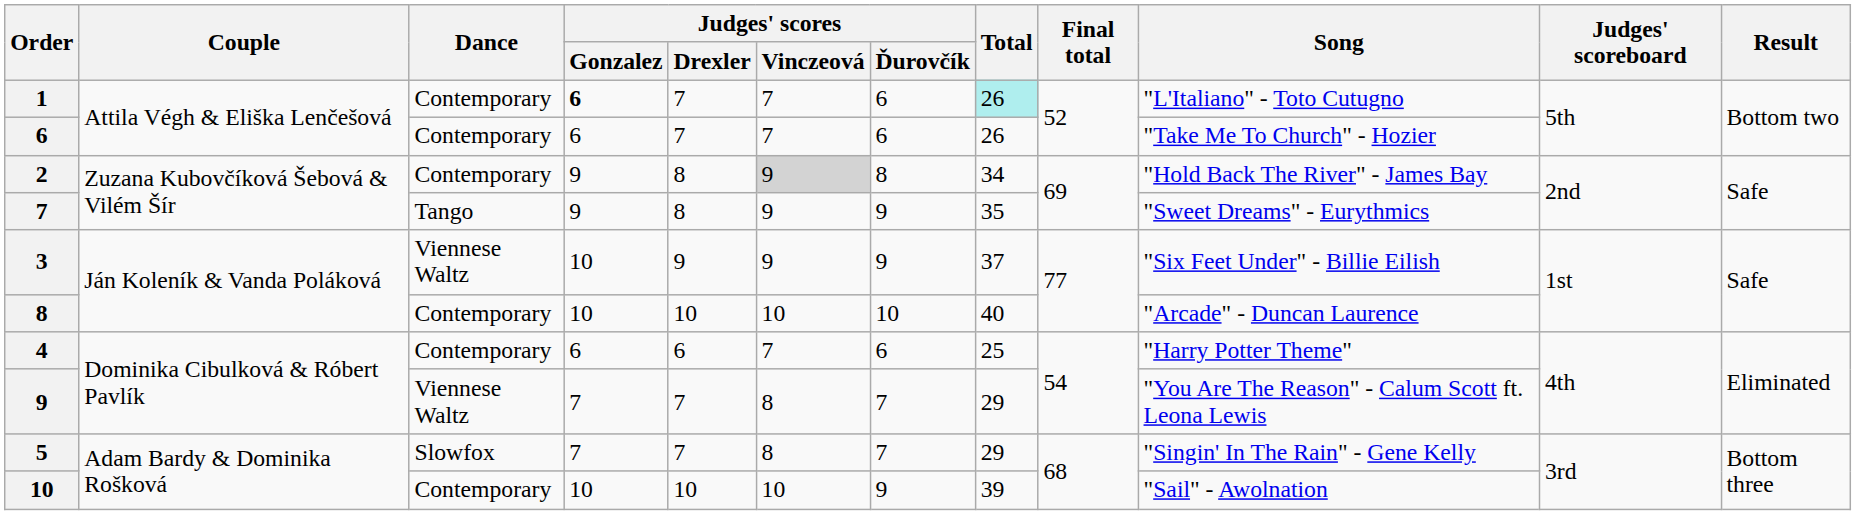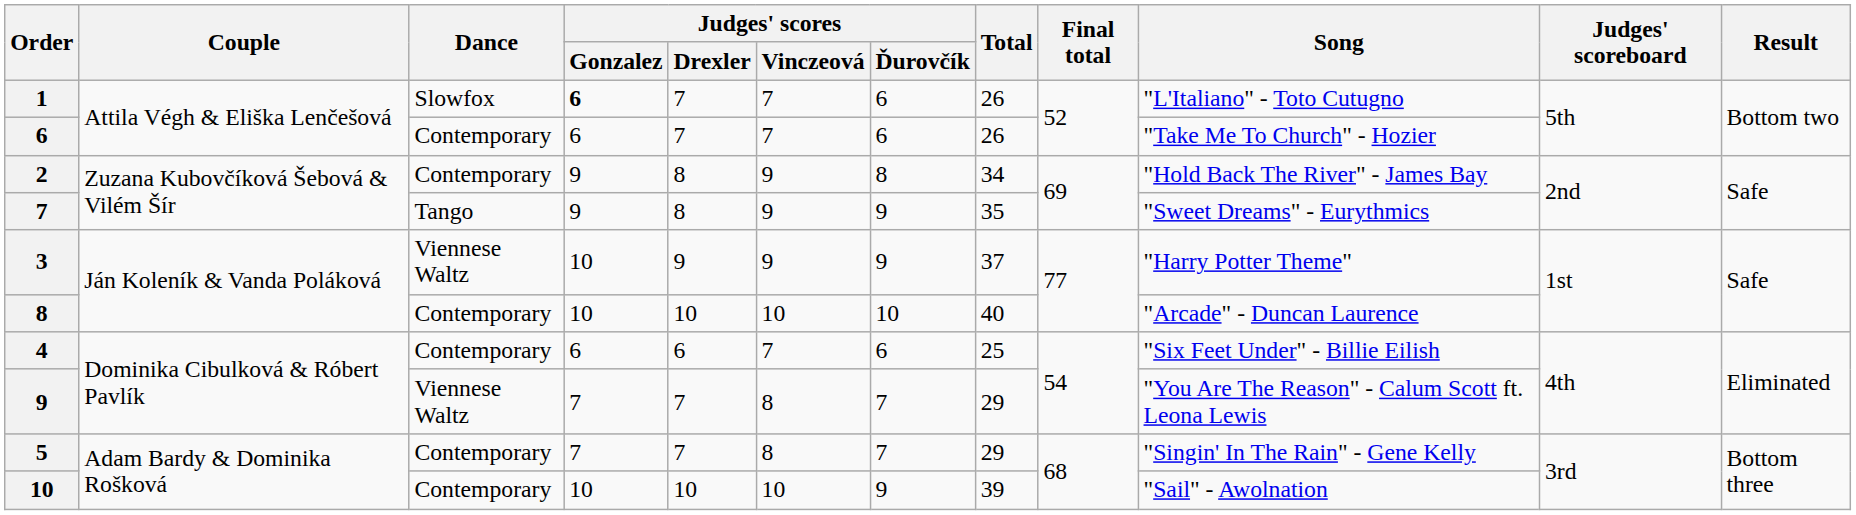 <table class="wikitable">
 <tr>
 <th rowspan="2">Order</th>
 <th rowspan="2">Couple</th>
 <th rowspan="2">Dance</th>
 <th colspan="4">Judges' scores</th>
 <th rowspan="2">Total</th>
 <th rowspan="2">Final total</th>
 <th rowspan="2">Song</th>
 <th rowspan="2">Judges' scoreboard</th>
 <th rowspan="2">Result</th>
 </tr>
 <tr>
 <th>Gonzalez</th>
 <th>Drexler</th>
 <th>Vinczeová</th>
 <th>Ďurovčík</th>
 </tr>
 <tr>
 <th>1</th>
 <td rowspan="2">Attila Végh & Eliška Lenčešová</td>
-<td>Contemporary</td>
+<td>Slowfox</td>
 <td><strong>6</strong></td>
 <td>7</td>
 <td>7</td>
 <td>6</td>
-<td style="background: paleturquoise;">26</td>
+<td>26</td>
 <td rowspan="2">52</td>
 <td>"<a href='#'>L'Italiano</a>" - <a href='#'>Toto Cutugno</a></td>
 <td rowspan="2">5th</td>
 <td rowspan="2">Bottom two</td>
 </tr>
 <tr>
 <th>6</th>
 <td>Contemporary</td>
 <td>6</td>
 <td>7</td>
 <td>7</td>
 <td>6</td>
 <td>26</td>
 <td>"<a href='#'>Take Me To Church</a>" - <a href='#'>Hozier</a></td>
 </tr>
 <tr>
 <th>2</th>
 <td rowspan="2">Zuzana Kubovčíková Šebová & Vilém Šír</td>
 <td>Contemporary</td>
 <td>9</td>
 <td>8</td>
-<td style="background: lightgrey;">9</td>
+<td>9</td>
 <td>8</td>
 <td>34</td>
 <td rowspan="2">69</td>
 <td>"<a href='#'>Hold Back The River</a>" - <a href='#'>James Bay</a></td>
 <td rowspan="2">2nd</td>
 <td rowspan="2">Safe</td>
 </tr>
 <tr>
 <th>7</th>
 <td>Tango</td>
 <td>9</td>
 <td>8</td>
 <td>9</td>
 <td>9</td>
 <td>35</td>
 <td>"<a href='#'>Sweet Dreams</a>" - <a href='#'>Eurythmics</a></td>
 </tr>
 <tr>
 <th>3</th>
 <td rowspan="2">Ján Koleník & Vanda Poláková</td>
 <td>Viennese Waltz</td>
 <td>10</td>
 <td>9</td>
 <td>9</td>
 <td>9</td>
 <td>37</td>
 <td rowspan="2">77</td>
-<td>"<a href='#'>Six Feet Under</a>" - <a href='#'>Billie Eilish</a></td>
+<td>"<a href='#'>Harry Potter Theme</a>"</td>
 <td rowspan="2">1st</td>
 <td rowspan="2">Safe</td>
 </tr>
 <tr>
 <th>8</th>
 <td>Contemporary</td>
 <td>10</td>
 <td>10</td>
 <td>10</td>
 <td>10</td>
 <td>40</td>
 <td>"<a href='#'>Arcade</a>" - <a href='#'>Duncan Laurence</a></td>
 </tr>
 <tr>
 <th>4</th>
 <td rowspan="2">Dominika Cibulková & Róbert Pavlík</td>
 <td>Contemporary</td>
 <td>6</td>
 <td>6</td>
 <td>7</td>
 <td>6</td>
 <td>25</td>
 <td rowspan="2">54</td>
-<td>"<a href='#'>Harry Potter Theme</a>"</td>
+<td>"<a href='#'>Six Feet Under</a>" - <a href='#'>Billie Eilish</a></td>
 <td rowspan="2">4th</td>
 <td rowspan="2">Eliminated</td>
 </tr>
 <tr>
 <th>9</th>
 <td>Viennese Waltz</td>
 <td>7</td>
 <td>7</td>
 <td>8</td>
 <td>7</td>
 <td>29</td>
 <td>"<a href='#'>You Are The Reason</a>" - <a href='#'>Calum Scott</a> ft. <a href='#'>Leona Lewis</a></td>
 </tr>
 <tr>
 <th>5</th>
 <td rowspan="2">Adam Bardy & Dominika Rošková</td>
-<td>Slowfox</td>
+<td>Contemporary</td>
 <td>7</td>
 <td>7</td>
 <td>8</td>
 <td>7</td>
 <td>29</td>
 <td rowspan="2">68</td>
 <td>"<a href='#'>Singin' In The Rain</a>" - <a href='#'>Gene Kelly</a></td>
 <td rowspan="2">3rd</td>
 <td rowspan="2">Bottom three</td>
 </tr>
 <tr>
 <th>10</th>
 <td>Contemporary</td>
 <td>10</td>
 <td>10</td>
 <td>10</td>
 <td>9</td>
 <td>39</td>
 <td>"<a href='#'>Sail</a>" - <a href='#'>Awolnation</a></td>
 </tr>
 </table>
